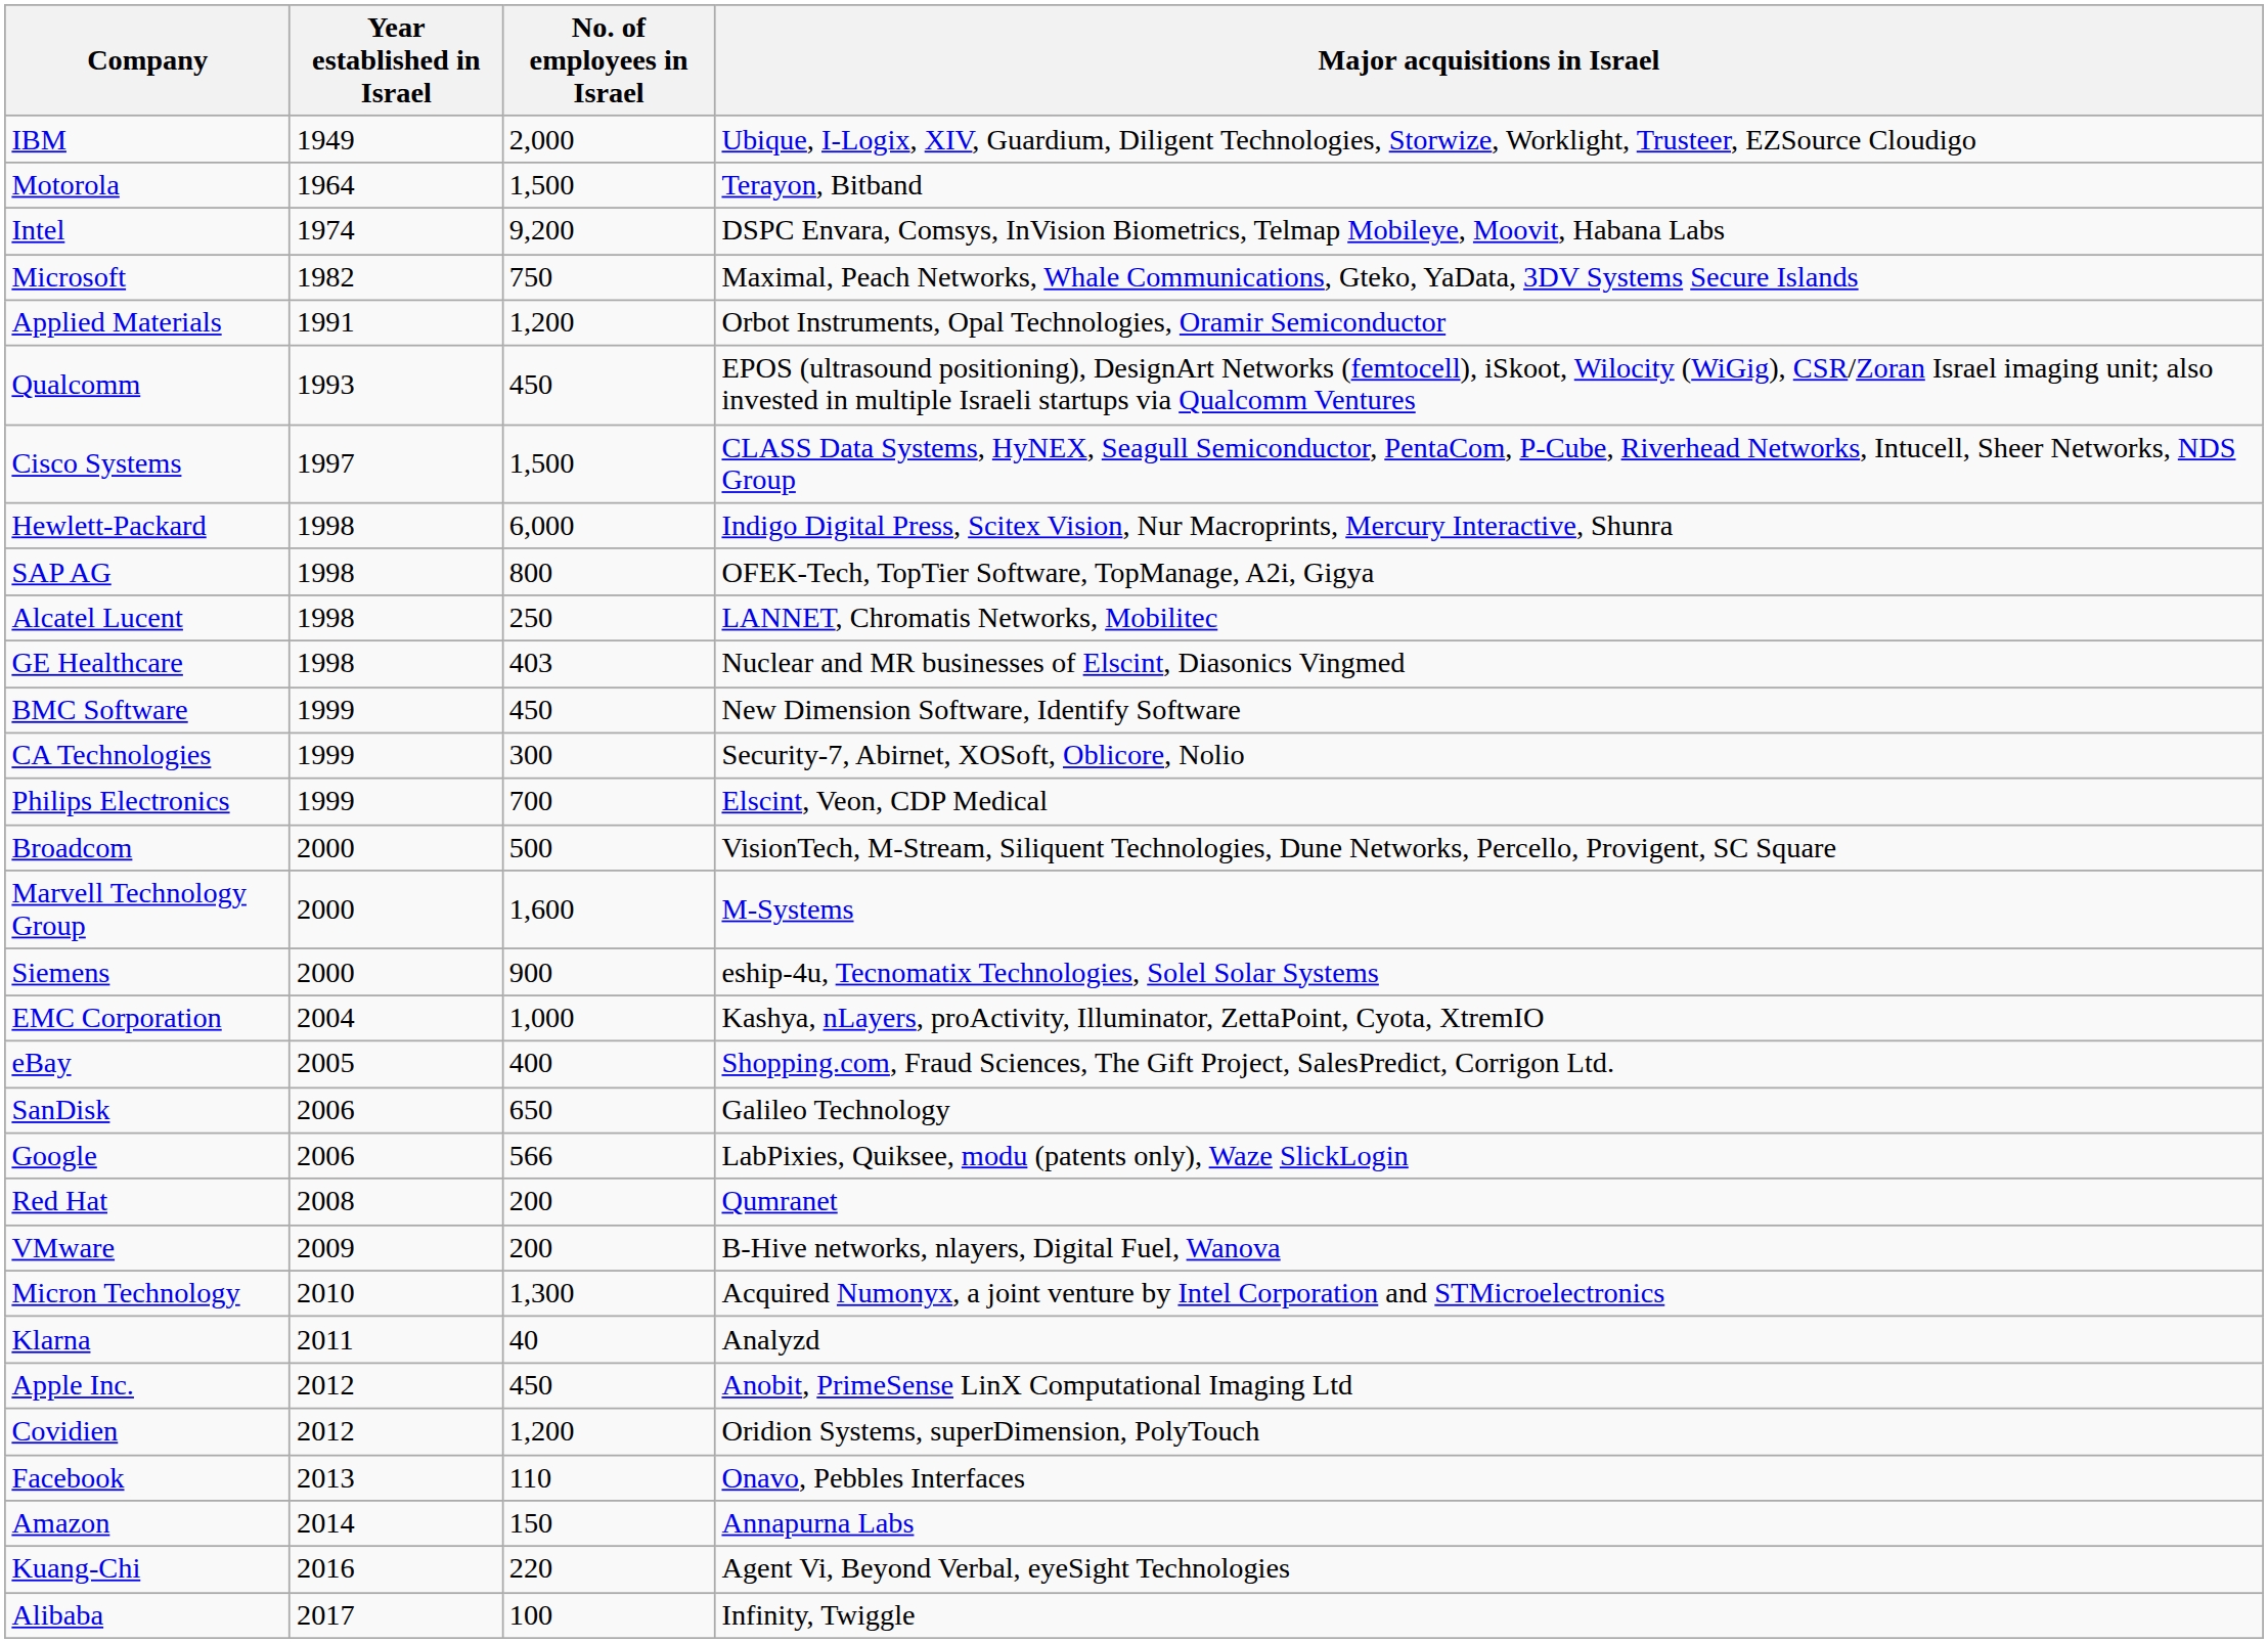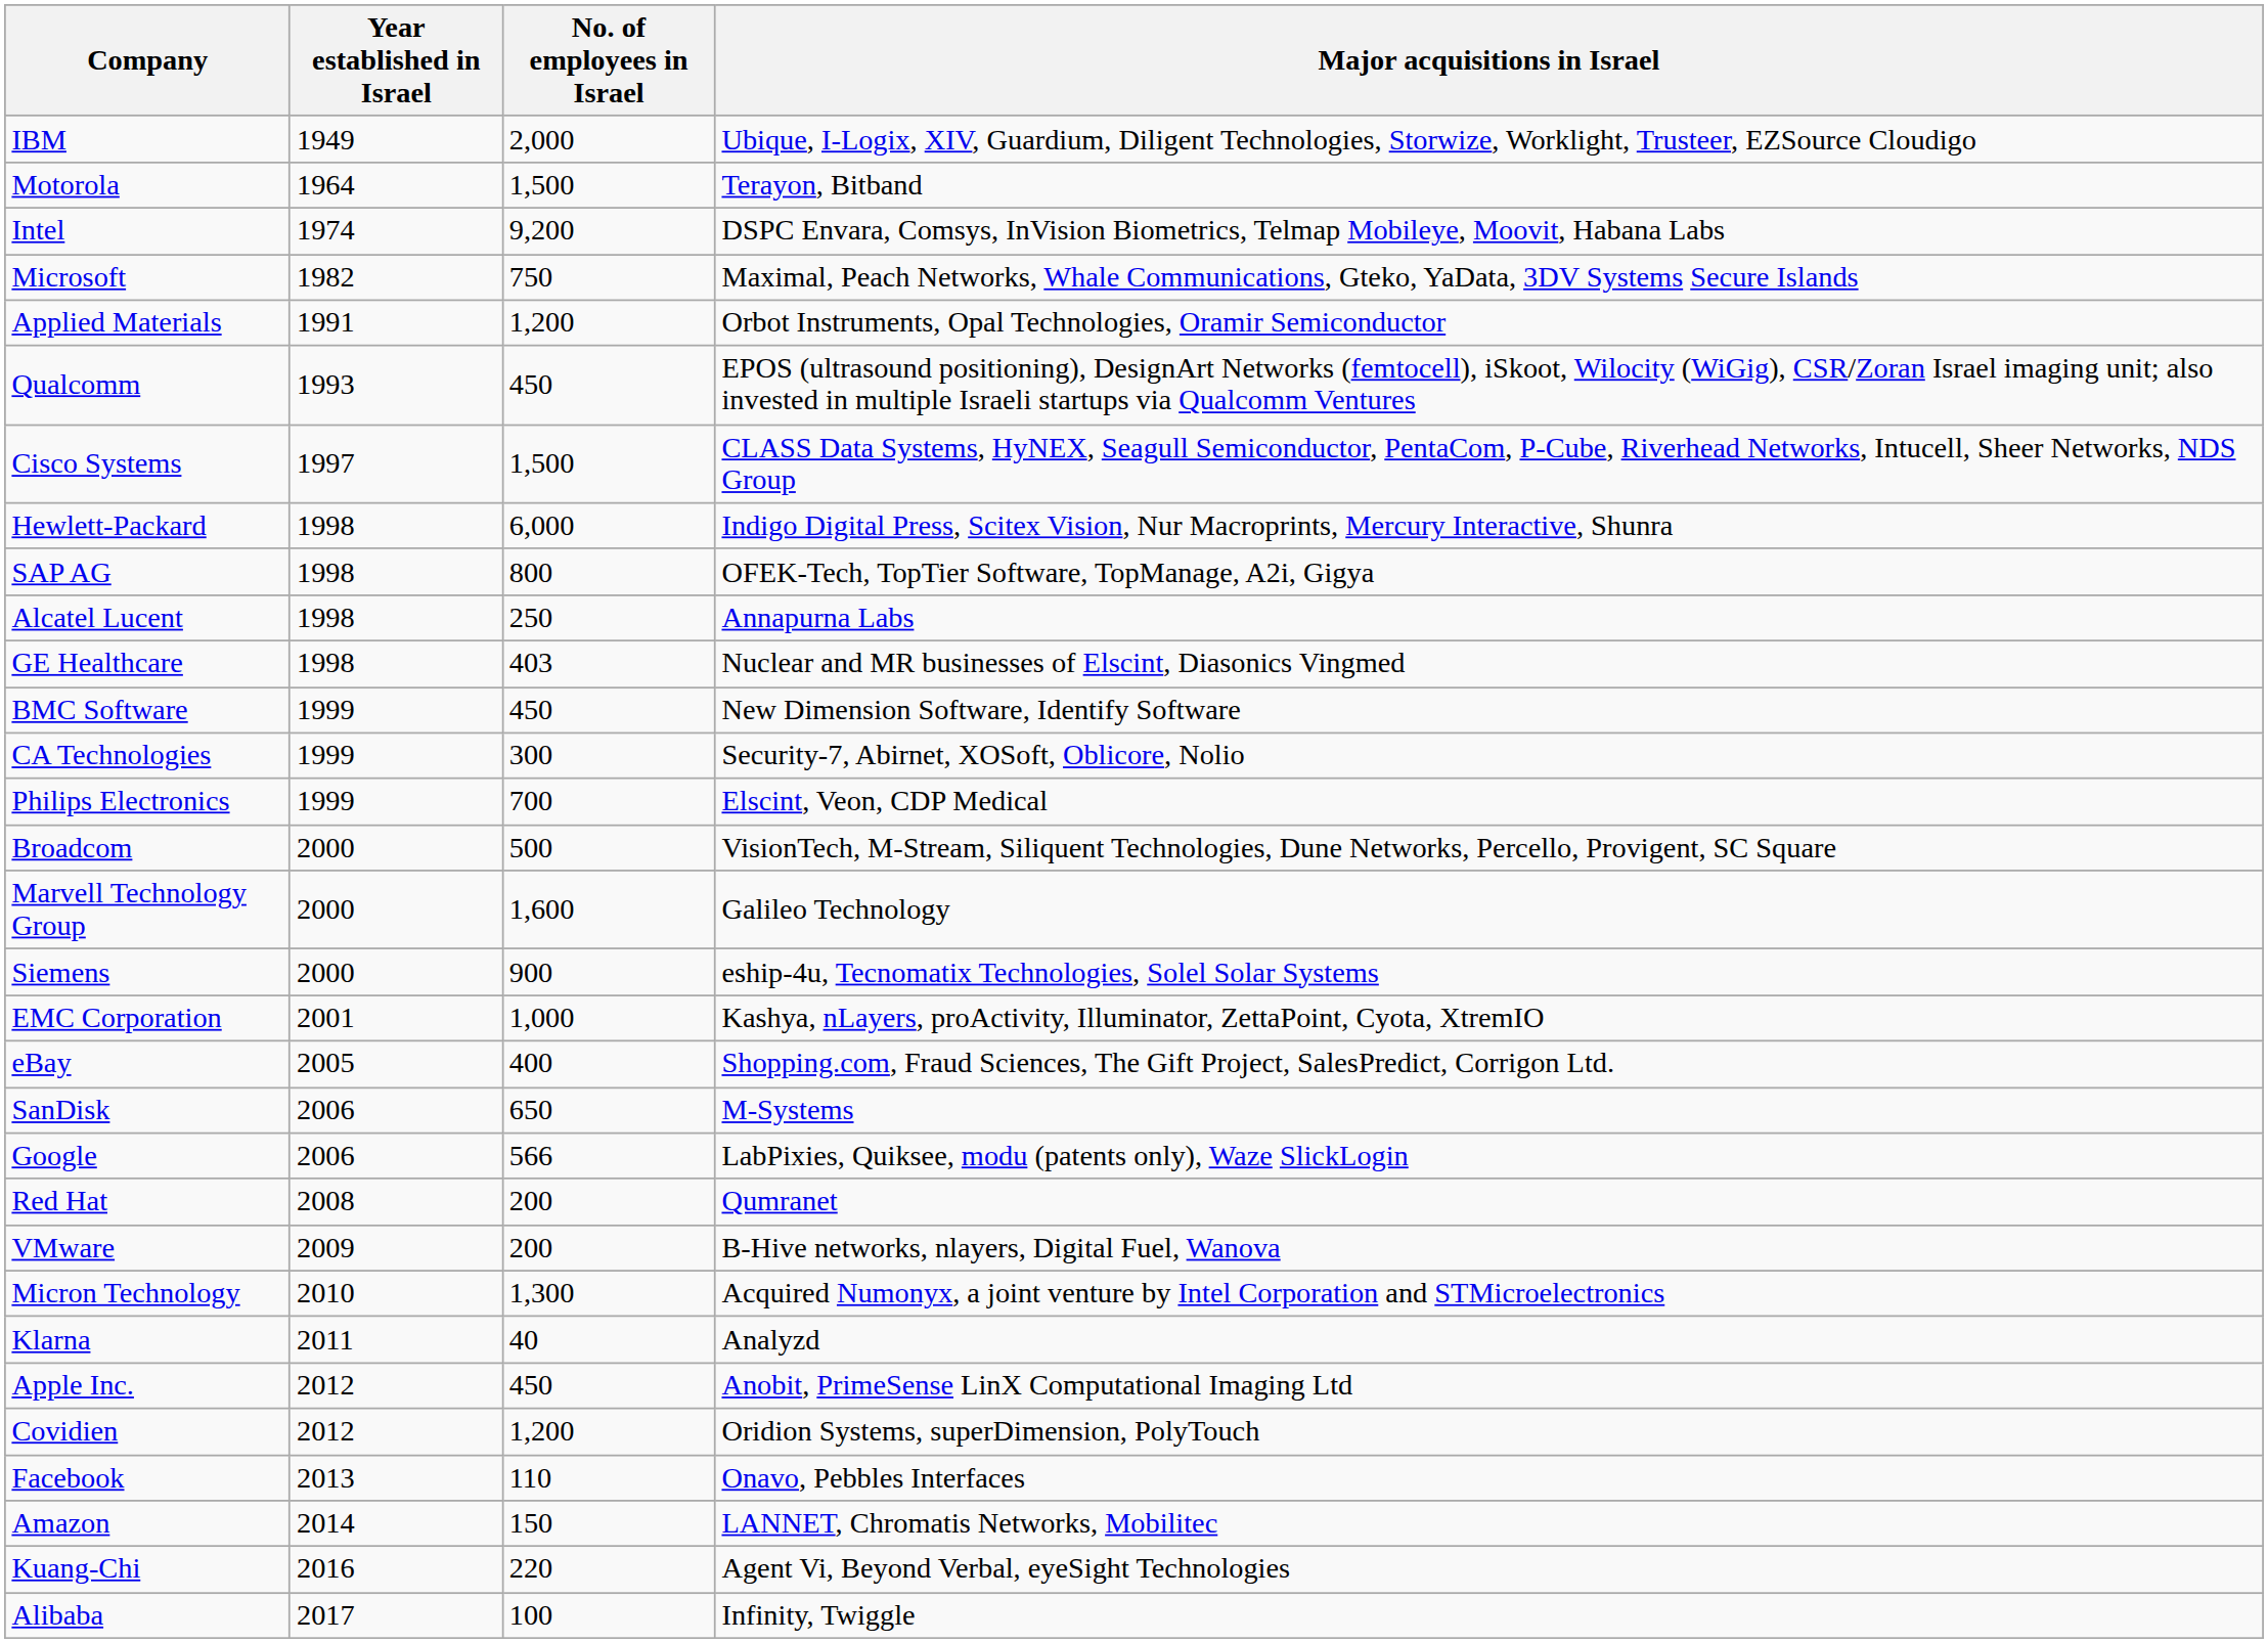 <table class="wikitable sortable">
 <tr>
 <th width="150">Company</th>
 <th width="110">Year established in Israel</th>
 <th width="110">No. of employees in Israel</th>
 <th>Major acquisitions in Israel</th>
 </tr>
 <tr>
 <td><a href='#'>IBM</a></td>
 <td>1949</td>
 <td>2,000</td>
 <td><a href='#'>Ubique</a>, <a href='#'>I-Logix</a>, <a href='#'>XIV</a>, Guardium,  Diligent Technologies, <a href='#'>Storwize</a>, Worklight, <a href='#'>Trusteer</a>, EZSource Cloudigo</td>
 </tr>
 <tr>
 <td><a href='#'>Motorola</a></td>
 <td>1964</td>
 <td>1,500</td>
 <td><a href='#'>Terayon</a>, Bitband</td>
 </tr>
 <tr>
 <td><a href='#'>Intel</a></td>
 <td>1974</td>
 <td>9,200</td>
 <td>DSPC Envara, Comsys, InVision Biometrics, Telmap <a href='#'>Mobileye</a>, <a href='#'>Moovit</a>, Habana Labs</td>
 </tr>
 <tr>
 <td><a href='#'>Microsoft</a></td>
 <td>1982</td>
 <td>750</td>
 <td>Maximal, Peach Networks, <a href='#'>Whale Communications</a>, Gteko, YaData, <a href='#'>3DV Systems</a>  <a href='#'>Secure Islands</a></td>
 </tr>
 <tr>
 <td><a href='#'>Applied Materials</a></td>
 <td>1991</td>
 <td>1,200</td>
 <td>Orbot Instruments, Opal Technologies, <a href='#'>Oramir Semiconductor</a></td>
 </tr>
 <tr>
 <td><a href='#'>Qualcomm</a></td>
 <td>1993</td>
 <td>450</td>
 <td>EPOS (ultrasound positioning), DesignArt Networks (<a href='#'>femtocell</a>), iSkoot, <a href='#'>Wilocity</a> (<a href='#'>WiGig</a>), <a href='#'>CSR</a>/<a href='#'>Zoran</a> Israel imaging unit; also invested in multiple Israeli startups via <a href='#'>Qualcomm Ventures</a></td>
 </tr>
 <tr>
 <td><a href='#'>Cisco Systems</a></td>
 <td>1997</td>
 <td>1,500</td>
 <td><a href='#'>CLASS Data Systems</a>, <a href='#'>HyNEX</a>, <a href='#'>Seagull Semiconductor</a>, <a href='#'>PentaCom</a>, <a href='#'>P-Cube</a>, <a href='#'>Riverhead Networks</a>, Intucell, Sheer Networks, <a href='#'>NDS Group</a></td>
 </tr>
 <tr>
 <td><a href='#'>Hewlett-Packard</a></td>
 <td>1998</td>
 <td>6,000</td>
 <td><a href='#'>Indigo Digital Press</a>, <a href='#'>Scitex Vision</a>, Nur Macroprints, <a href='#'>Mercury Interactive</a>, Shunra</td>
 </tr>
 <tr>
 <td><a href='#'>SAP AG</a></td>
 <td>1998</td>
 <td>800</td>
 <td>OFEK-Tech, TopTier Software, TopManage,  A2i, Gigya</td>
 </tr>
 <tr>
 <td><a href='#'>Alcatel Lucent</a></td>
 <td>1998</td>
 <td>250</td>
-<td><a href='#'>LANNET</a>, Chromatis Networks, <a href='#'>Mobilitec</a></td>
+<td><a href='#'>Annapurna Labs</a></td>
 </tr>
 <tr>
 <td><a href='#'>GE Healthcare</a></td>
 <td>1998</td>
 <td>403</td>
 <td>Nuclear and MR businesses of <a href='#'>Elscint</a>, Diasonics Vingmed</td>
 </tr>
 <tr>
 <td><a href='#'>BMC Software</a></td>
 <td>1999</td>
 <td>450</td>
 <td>New Dimension Software, Identify Software</td>
 </tr>
 <tr>
 <td><a href='#'>CA Technologies</a></td>
 <td>1999</td>
 <td>300</td>
 <td>Security-7, Abirnet, XOSoft, <a href='#'>Oblicore</a>, Nolio</td>
 </tr>
 <tr>
 <td><a href='#'>Philips Electronics</a></td>
 <td>1999</td>
 <td>700</td>
 <td><a href='#'>Elscint</a>, Veon, CDP Medical</td>
 </tr>
 <tr>
 <td><a href='#'>Broadcom</a></td>
 <td>2000</td>
 <td>500</td>
 <td>VisionTech, M-Stream, Siliquent Technologies, Dune Networks, Percello, Provigent, SC Square</td>
 </tr>
 <tr>
 <td><a href='#'>Marvell Technology Group</a></td>
 <td>2000</td>
 <td>1,600</td>
-<td><a href='#'>M-Systems</a></td>
+<td>Galileo Technology</td>
 </tr>
 <tr>
 <td><a href='#'>Siemens</a></td>
 <td>2000</td>
 <td>900</td>
 <td>eship-4u, <a href='#'>Tecnomatix Technologies</a>, <a href='#'>Solel Solar Systems</a></td>
 </tr>
 <tr>
 <td><a href='#'>EMC Corporation</a></td>
-<td>2004</td>
+<td>2001</td>
 <td>1,000</td>
 <td>Kashya, <a href='#'>nLayers</a>, proActivity, Illuminator, ZettaPoint, Cyota, XtremIO</td>
 </tr>
 <tr>
 <td><a href='#'>eBay</a></td>
 <td>2005</td>
 <td>400</td>
 <td><a href='#'>Shopping.com</a>, Fraud Sciences, The Gift Project, SalesPredict, Corrigon Ltd.</td>
 </tr>
 <tr>
 <td><a href='#'>SanDisk</a></td>
 <td>2006</td>
 <td>650</td>
-<td>Galileo Technology</td>
+<td><a href='#'>M-Systems</a></td>
 </tr>
 <tr>
 <td><a href='#'>Google</a></td>
 <td>2006</td>
 <td>566</td>
 <td>LabPixies, Quiksee, <a href='#'>modu</a> (patents only), <a href='#'>Waze</a> <a href='#'>SlickLogin</a></td>
 </tr>
 <tr>
 <td><a href='#'>Red Hat</a></td>
 <td>2008</td>
 <td>200</td>
 <td><a href='#'>Qumranet</a></td>
 </tr>
 <tr>
 <td><a href='#'>VMware</a></td>
 <td>2009</td>
 <td>200</td>
 <td>B-Hive networks, nlayers, Digital Fuel, <a href='#'>Wanova</a></td>
 </tr>
 <tr>
 <td><a href='#'>Micron Technology</a></td>
 <td>2010</td>
 <td>1,300</td>
 <td>Acquired <a href='#'>Numonyx</a>, a joint venture by <a href='#'>Intel Corporation</a> and <a href='#'>STMicroelectronics</a></td>
 </tr>
 <tr>
 <td><a href='#'>Klarna</a></td>
 <td>2011</td>
 <td>40</td>
 <td>Analyzd </td>
 </tr>
 <tr>
 <td><a href='#'>Apple Inc.</a></td>
 <td>2012</td>
 <td>450</td>
 <td><a href='#'>Anobit</a>, <a href='#'>PrimeSense</a> LinX Computational Imaging Ltd</td>
 </tr>
 <tr>
 <td><a href='#'>Covidien</a></td>
 <td>2012</td>
 <td>1,200</td>
 <td>Oridion Systems, superDimension, PolyTouch</td>
 </tr>
 <tr>
 <td><a href='#'>Facebook</a></td>
 <td>2013</td>
 <td>110</td>
 <td><a href='#'>Onavo</a>, Pebbles Interfaces</td>
 </tr>
 <tr>
 <td><a href='#'>Amazon</a></td>
 <td>2014</td>
 <td>150</td>
-<td><a href='#'>Annapurna Labs</a></td>
+<td><a href='#'>LANNET</a>, Chromatis Networks, <a href='#'>Mobilitec</a></td>
 </tr>
 <tr>
 <td><a href='#'>Kuang-Chi</a></td>
 <td>2016</td>
 <td>220</td>
 <td>Agent Vi, Beyond Verbal, eyeSight Technologies</td>
 </tr>
 <tr>
 <td><a href='#'>Alibaba</a></td>
 <td>2017</td>
 <td>100</td>
 <td>Infinity, Twiggle</td>
 </tr>
 <tr>
 </tr>
 </table>
